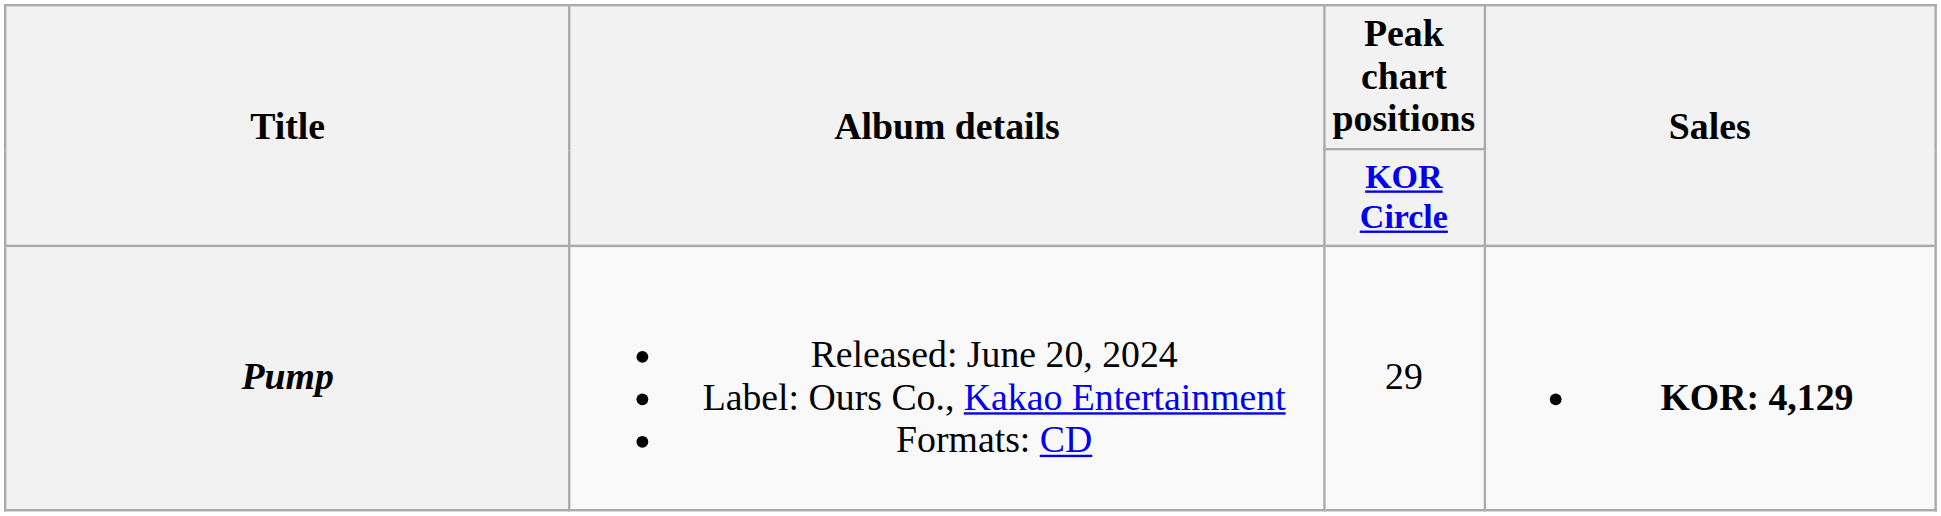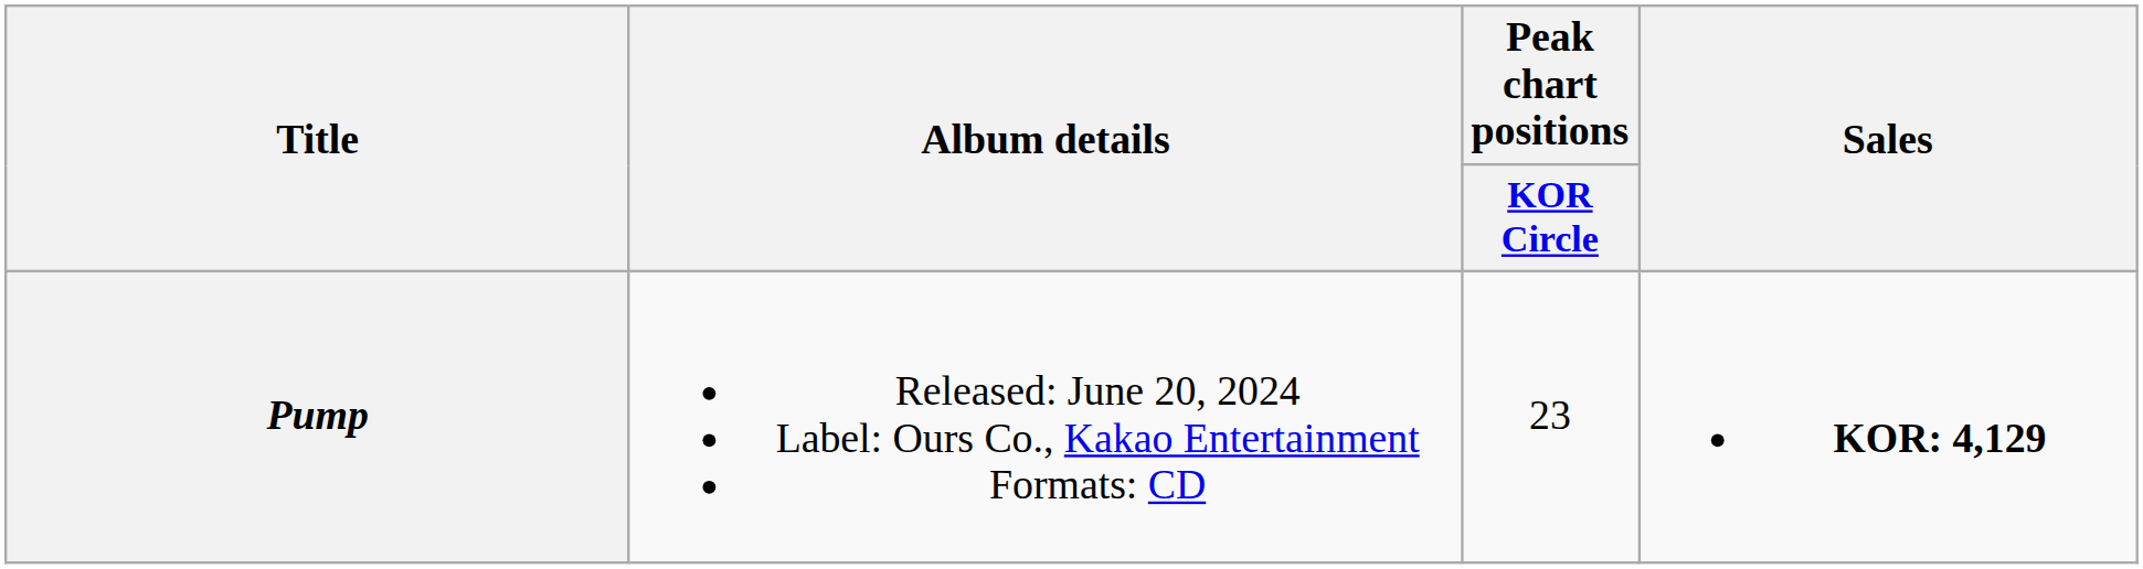 <table class="wikitable plainrowheaders" style="text-align:center;">
 <tr>
 <th scope="col" rowspan="2" style="width:14.5em;">Title</th>
 <th scope="col" rowspan="2" style="width:19.5em;">Album details</th>
 <th scope="col" colspan="1">Peak chart positions</th>
 <th scope="col" rowspan="2" style="width:11.5em;">Sales</th>
 </tr>
 <tr>
 <th scope="col" style="width:3em;font-size:90%;"><a href='#'>KOR Circle</a><br></th>
 </tr>
 <tr>
 <th scope="row"><em>Pump</em></th>
 <td><br><ul><li>Released: June 20, 2024</li><li>Label: Ours Co., <a href='#'>Kakao Entertainment</a></li><li>Formats: <a href='#'>CD</a></li></ul></td>
-<td>29</td>
+<td>23</td>
 <td><strong><br><ul><li>KOR: 4,129</li></ul></strong></td>
 </tr>
 </table>
